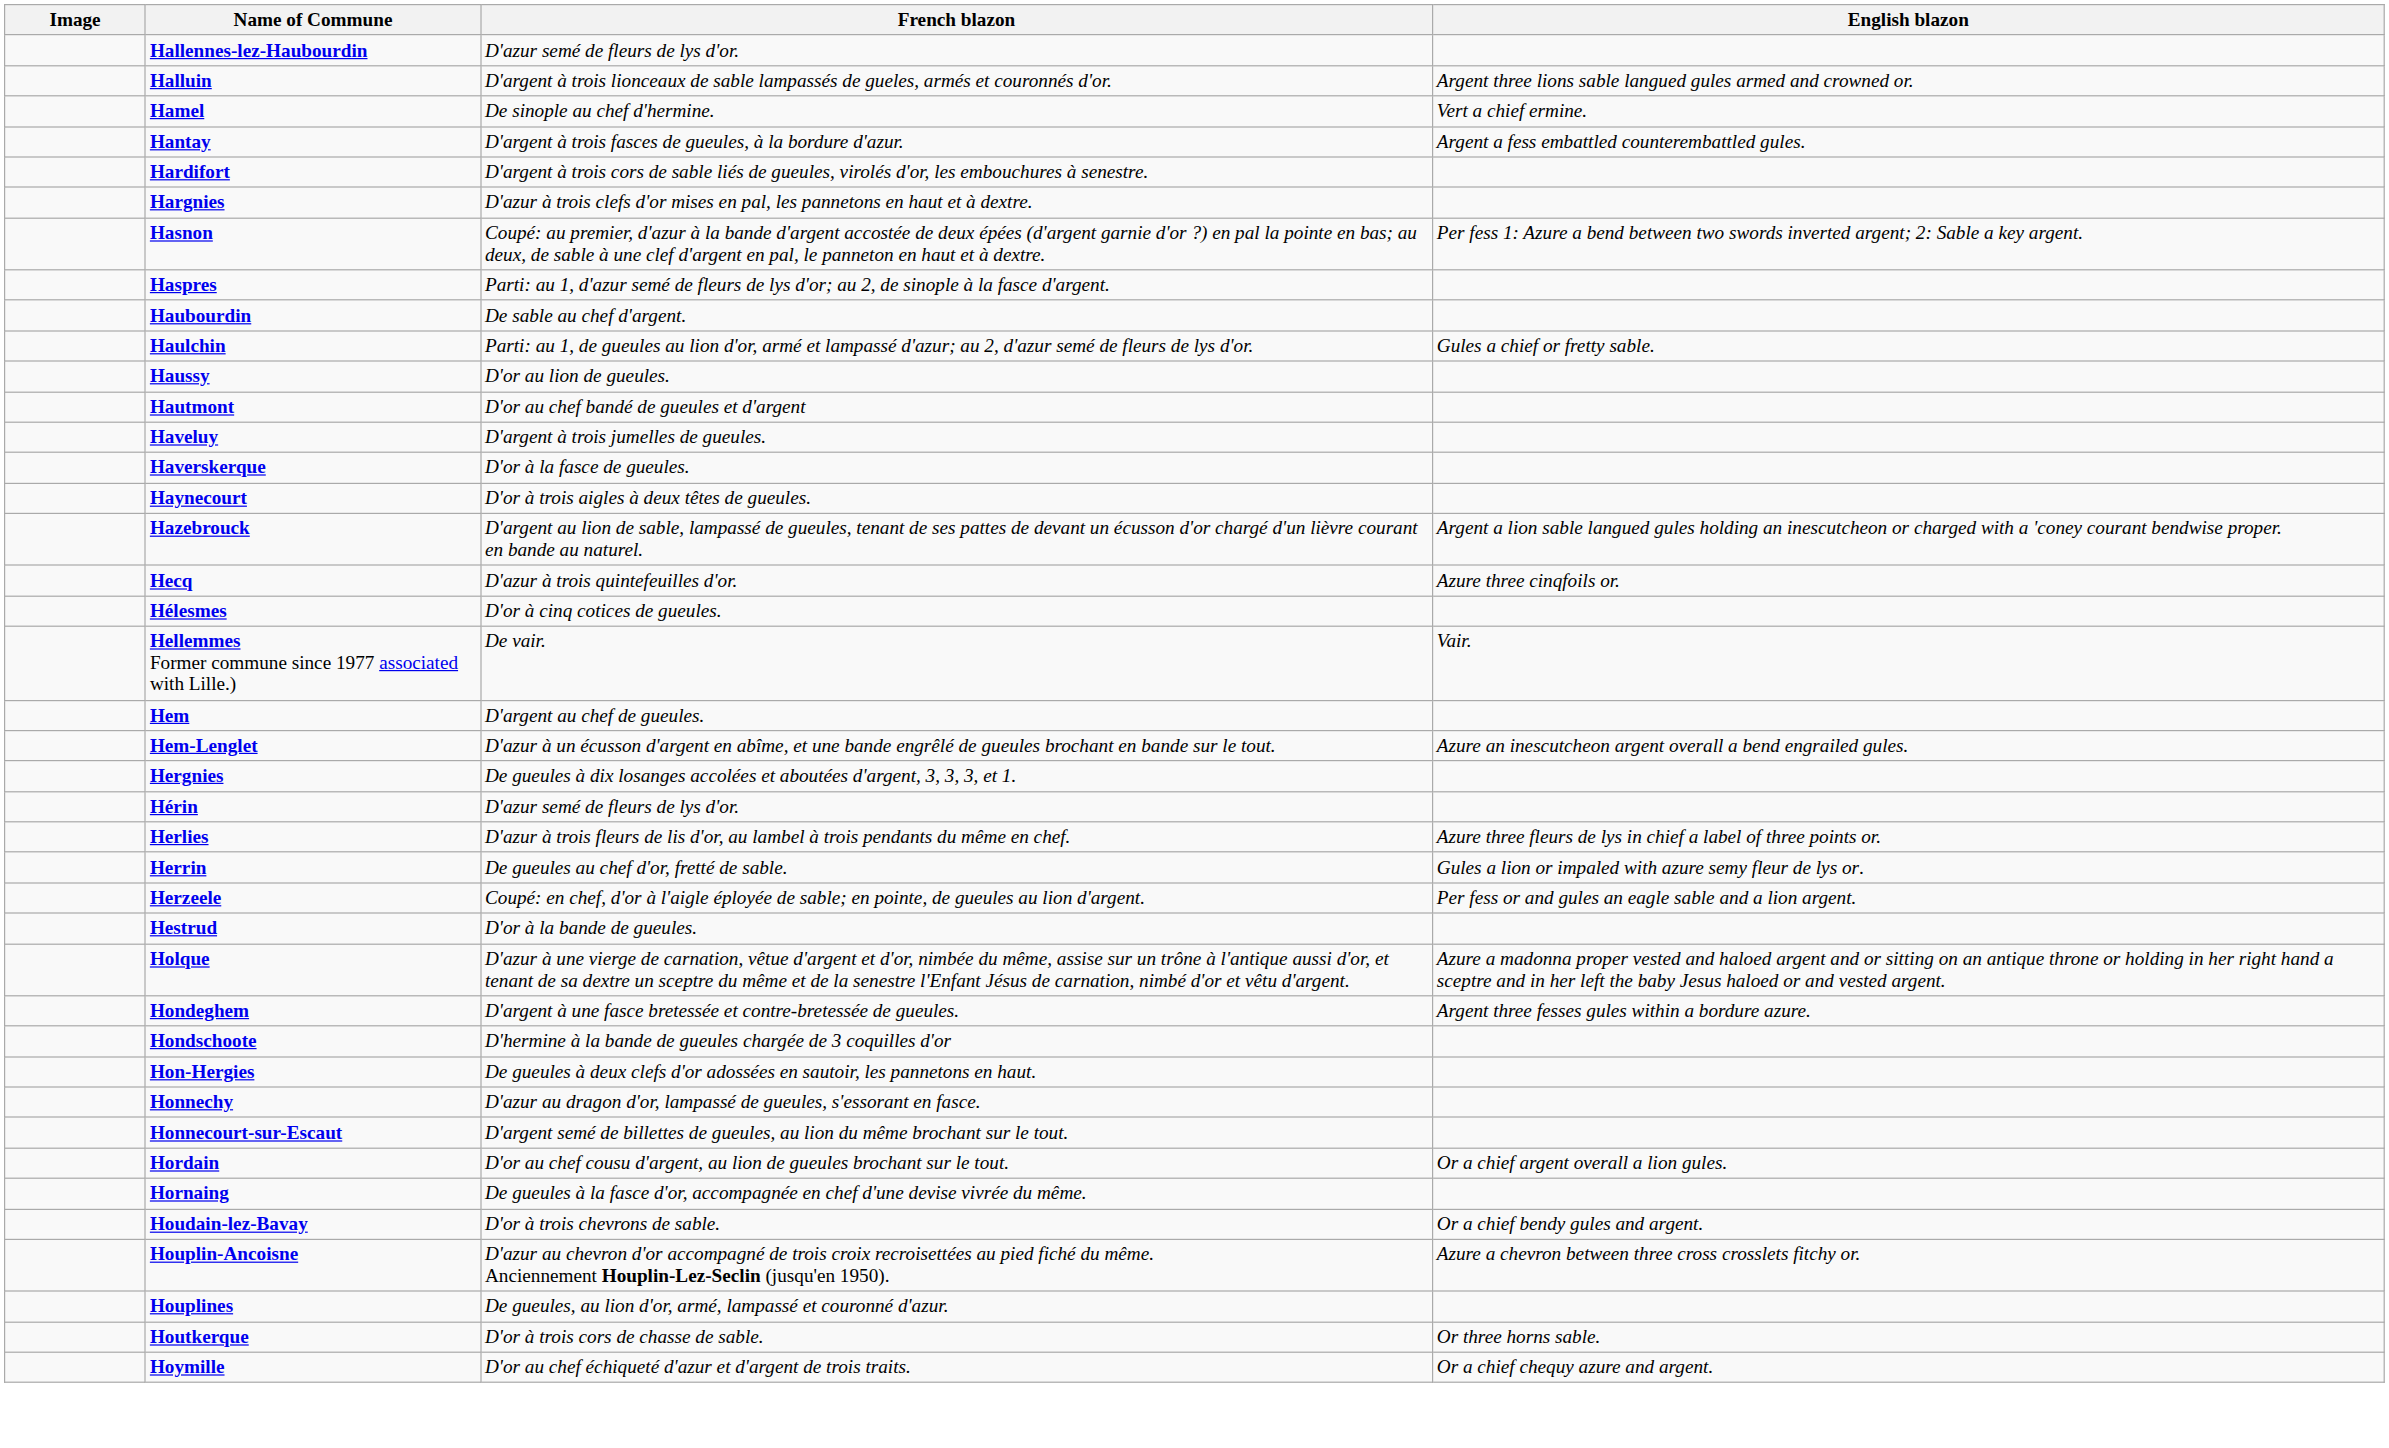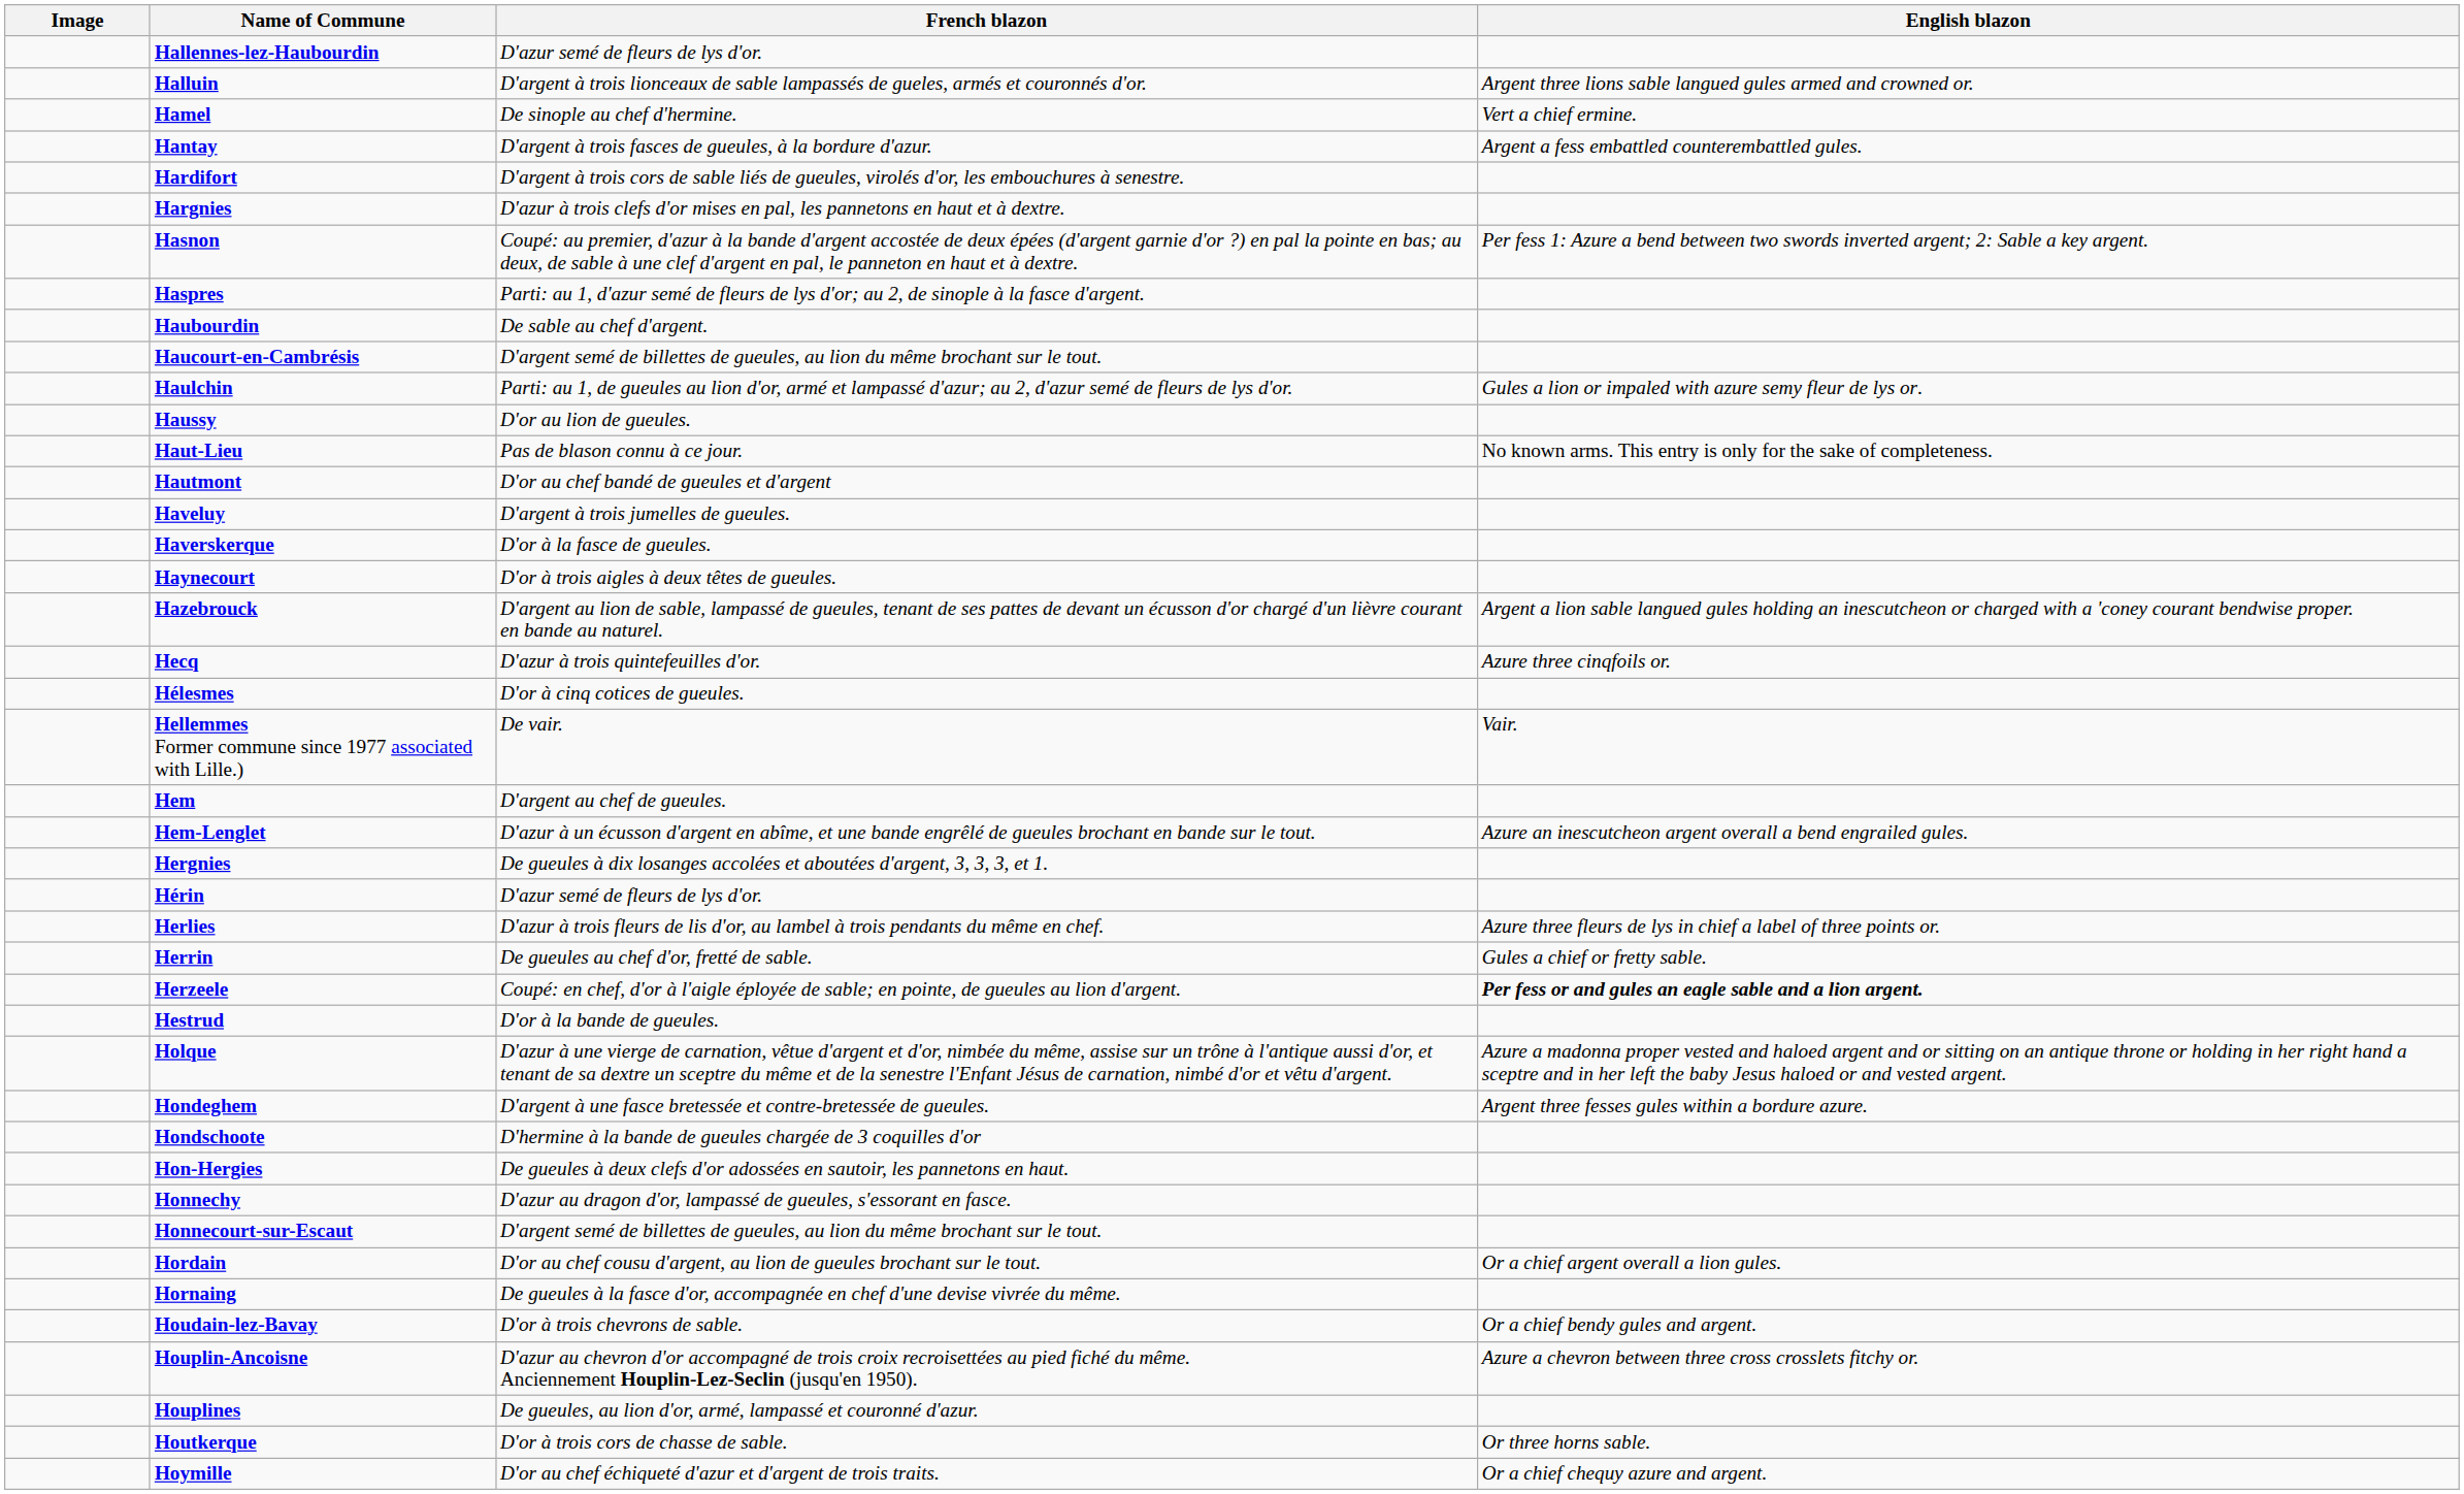 <table class="wikitable" width="100%">
 <tr>
 <th width="110">Image</th>
 <th>Name of Commune</th>
 <th width="40%">French blazon</th>
 <th width="40%">English blazon</th>
 </tr>
 <tr valign=top>
 <td align=center></td>
 <td><strong><a href='#'>Hallennes-lez-Haubourdin</a></strong></td>
 <td><em>D'azur semé de fleurs de lys d'or.</em></td>
 <td></td>
 </tr>
 <tr valign=top>
 <td align=center></td>
 <td><strong><a href='#'>Halluin</a></strong></td>
 <td><em>D'argent à trois lionceaux de sable lampassés de gueles, armés et couronnés d'or.</em></td>
 <td><em>Argent three lions sable langued gules armed and crowned or.</em></td>
 </tr>
 <tr valign=top>
 <td align=center></td>
 <td><strong><a href='#'>Hamel</a></strong></td>
 <td><em>De sinople au chef d'hermine.</em></td>
 <td><em>Vert a chief ermine.</em></td>
 </tr>
 <tr valign=top>
 <td align=center></td>
 <td><strong><a href='#'>Hantay</a></strong></td>
 <td><em>D'argent à trois fasces de gueules, à la bordure d'azur.</em></td>
 <td><em>Argent a fess embattled counterembattled gules.</em></td>
 </tr>
 <tr valign=top>
 <td align=center></td>
 <td><strong><a href='#'>Hardifort</a></strong></td>
 <td><em>D'argent à trois cors de sable liés de gueules, virolés d'or, les embouchures à senestre.</em></td>
 <td></td>
 </tr>
 <tr valign=top>
 <td align=center></td>
 <td><strong><a href='#'>Hargnies</a></strong></td>
 <td><em>D'azur à trois clefs d'or mises en pal, les pannetons en haut et à dextre.</em></td>
 <td></td>
 </tr>
 <tr valign=top>
 <td align=center></td>
 <td><strong><a href='#'>Hasnon</a></strong></td>
 <td><em>Coupé: au premier, d'azur à la bande d'argent accostée de deux épées (d'argent garnie d'or ?) en pal la pointe en bas; au deux, de sable à une clef d'argent en pal, le panneton en haut et à dextre.</em></td>
 <td><em>Per fess 1: Azure a bend between two swords inverted argent; 2: Sable a key argent.</em></td>
 </tr>
 <tr valign=top>
 <td align=center></td>
 <td><strong><a href='#'>Haspres</a></strong></td>
 <td><em> Parti: au 1, d'azur semé de fleurs de lys d'or; au 2, de sinople à la fasce d'argent.</em></td>
 <td></td>
 </tr>
 <tr valign=top>
 <td align=center></td>
 <td><strong><a href='#'>Haubourdin</a></strong></td>
 <td><em>De sable au chef d'argent.</em></td>
 <td></td>
 </tr>
 <tr valign=top>
 <td align=center></td>
+<td><strong><a href='#'>Haucourt-en-Cambrésis</a></strong></td>
+<td><em>D'argent semé de billettes de gueules, au lion du même brochant sur le tout.</em></td>
+<td></td>
+</tr>
+<tr valign=top>
+<td align=center></td>
 <td><strong><a href='#'>Haulchin</a></strong></td>
 <td><em>Parti: au 1, de gueules au lion d'or, armé et lampassé d'azur; au 2, d'azur semé de fleurs de lys d'or.</em></td>
-<td><em>Gules a chief or fretty sable.</em></td>
+<td><em>Gules a lion or impaled with azure semy fleur de lys or</em>.</td>
 </tr>
 <tr valign=top>
 <td align=center></td>
 <td><strong><a href='#'>Haussy</a></strong></td>
 <td><em>D'or au lion de gueules.</em></td>
 <td></td>
+</tr>
+<tr valign=top>
+<td align=center></td>
+<td><strong><a href='#'>Haut-Lieu</a></strong></td>
+<td><em>Pas de blason connu à ce jour.</em></td>
+<td>No known arms. This entry is only for the sake of completeness.</td>
 </tr>
 <tr valign=top>
 <td align=center></td>
 <td><strong><a href='#'>Hautmont</a></strong></td>
 <td><em>D'or au chef bandé de gueules et d'argent</em></td>
 <td></td>
 </tr>
 <tr valign=top>
 <td align=center></td>
 <td><strong><a href='#'>Haveluy</a></strong></td>
 <td><em>D'argent à trois jumelles de gueules.</em></td>
 <td></td>
 </tr>
 <tr valign=top>
 <td align=center></td>
 <td><strong><a href='#'>Haverskerque</a></strong></td>
 <td><em>D'or à la fasce de gueules.</em></td>
 <td></td>
 </tr>
 <tr valign=top>
 <td align=center></td>
 <td><strong><a href='#'>Haynecourt</a></strong></td>
 <td><em>D'or à trois aigles à deux têtes de gueules.</em></td>
 <td></td>
 </tr>
 <tr valign=top>
 <td align=center></td>
 <td><strong><a href='#'>Hazebrouck</a></strong></td>
 <td><em>D'argent au lion de sable, lampassé de gueules, tenant de ses pattes de devant un écusson d'or chargé d'un lièvre courant en bande au naturel.</em></td>
 <td><em>Argent a lion sable langued gules holding an inescutcheon or charged with a 'coney courant bendwise proper.</em></td>
 </tr>
 <tr valign=top>
 <td align=center></td>
 <td><strong><a href='#'>Hecq</a></strong></td>
 <td><em>D'azur à trois quintefeuilles d'or.</em></td>
 <td><em>Azure three cinqfoils or.</em></td>
 </tr>
 <tr valign=top>
 <td align=center></td>
 <td><strong><a href='#'>Hélesmes</a></strong></td>
 <td><em>D'or à cinq cotices de gueules.</em></td>
 <td></td>
 </tr>
 <tr valign=top>
 <td align=center></td>
 <td><strong><a href='#'>Hellemmes</a></strong><br>Former commune since 1977 <a href='#'>associated</a> with Lille.)</td>
 <td><em>De vair.</em></td>
 <td><em>Vair.</em></td>
 </tr>
 <tr valign=top>
 <td align=center></td>
 <td><strong><a href='#'>Hem</a></strong></td>
 <td><em>D'argent au chef de gueules.</em></td>
 <td></td>
 </tr>
 <tr valign=top>
 <td align=center></td>
 <td><strong><a href='#'>Hem-Lenglet</a></strong></td>
 <td><em>D'azur à un écusson d'argent en abîme, et une bande engrêlé de gueules brochant en bande sur le tout.</em></td>
 <td><em>Azure an inescutcheon argent overall a bend engrailed gules.</em></td>
 </tr>
 <tr valign=top>
 <td align=center></td>
 <td><strong><a href='#'>Hergnies</a></strong></td>
 <td><em>De gueules à dix losanges accolées et aboutées d'argent, 3, 3, 3, et 1.</em></td>
 <td></td>
 </tr>
 <tr valign=top>
 <td align=center></td>
 <td><strong><a href='#'>Hérin</a></strong></td>
 <td><em>D'azur semé de fleurs de lys d'or.</em></td>
 <td></td>
 </tr>
 <tr valign=top>
 <td align=center></td>
 <td><strong><a href='#'>Herlies</a></strong></td>
 <td><em>D'azur à trois fleurs de lis d'or, au lambel à trois pendants du même en chef.</em></td>
 <td><em>Azure three fleurs de lys in chief a label of three points or.</em></td>
 </tr>
 <tr valign=top>
 <td align=center></td>
 <td><strong><a href='#'>Herrin</a></strong></td>
 <td><em>De gueules au chef d'or, fretté de sable.</em></td>
-<td><em>Gules a lion or impaled with azure semy fleur de lys or</em>.</td>
+<td><em>Gules a chief or fretty sable.</em></td>
 </tr>
 <tr valign=top>
 <td align=center></td>
 <td><strong><a href='#'>Herzeele</a></strong></td>
 <td><em> Coupé: en chef, d'or à l'aigle éployée de sable; en pointe, de gueules au lion d'argent.</em></td>
-<td><em>Per fess or and gules an eagle sable and a lion argent.</em></td>
+<td><strong><em>Per fess or and gules an eagle sable and a lion argent.</em></strong></td>
 </tr>
 <tr valign=top>
 <td align=center></td>
 <td><strong><a href='#'>Hestrud</a></strong></td>
 <td><em>D'or à la bande de gueules.</em></td>
 <td></td>
 </tr>
 <tr valign=top>
 <td align=center></td>
 <td><strong><a href='#'>Holque</a></strong></td>
 <td><em>D'azur à une vierge de carnation, vêtue d'argent et d'or, nimbée du même, assise sur un trône à l'antique aussi d'or, et tenant de sa dextre un sceptre du même et de la senestre l'Enfant Jésus de carnation, nimbé d'or et vêtu d'argent.</em></td>
 <td><em>Azure a madonna proper vested and haloed argent and or sitting on an antique throne or holding in her right hand a sceptre and in her left the baby Jesus haloed or and vested argent.</em></td>
 </tr>
 <tr valign=top>
 <td align=center></td>
 <td><strong><a href='#'>Hondeghem</a></strong></td>
 <td><em>D'argent à une fasce bretessée et contre-bretessée de gueules.</em></td>
 <td><em>Argent three fesses gules within a bordure azure.</em></td>
 </tr>
 <tr valign=top>
 <td align=center></td>
 <td><strong><a href='#'>Hondschoote</a></strong></td>
 <td><em>D'hermine à la bande de gueules chargée de 3 coquilles d'or</em></td>
 <td></td>
 </tr>
 <tr valign=top>
 <td align=center></td>
 <td><strong><a href='#'>Hon-Hergies</a></strong></td>
 <td><em>De gueules à deux clefs d'or adossées en sautoir, les pannetons en haut.</em></td>
 <td></td>
 </tr>
 <tr valign=top>
 <td align=center></td>
 <td><strong><a href='#'>Honnechy</a></strong></td>
 <td><em>D'azur au dragon d'or, lampassé de gueules, s'essorant en fasce.</em></td>
 <td></td>
 </tr>
 <tr valign=top>
 <td align=center></td>
 <td><strong><a href='#'>Honnecourt-sur-Escaut</a></strong></td>
 <td><em>D'argent semé de billettes de gueules, au lion du même brochant sur le tout.</em></td>
 <td></td>
 </tr>
 <tr valign=top>
 <td align=center></td>
 <td><strong><a href='#'>Hordain</a></strong></td>
 <td><em>D'or au chef cousu d'argent, au lion de gueules brochant sur le tout.</em><br></td>
 <td><em>Or a chief argent overall a lion gules.</em> </td>
 </tr>
 <tr valign=top>
 <td align=center></td>
 <td><strong><a href='#'>Hornaing</a></strong></td>
 <td><em>De gueules à la fasce d'or, accompagnée en chef d'une devise vivrée du même.</em></td>
 <td></td>
 </tr>
 <tr valign=top>
 <td align=center></td>
 <td><strong><a href='#'>Houdain-lez-Bavay</a></strong></td>
 <td><em>D'or à trois chevrons de sable.</em></td>
 <td><em>Or a chief bendy gules and argent.</em></td>
 </tr>
 <tr valign=top>
 <td align=center></td>
 <td><strong><a href='#'>Houplin-Ancoisne</a></strong></td>
 <td><em> D'azur au chevron d'or accompagné de trois croix recroisettées au pied fiché du même.</em><br>Anciennement <strong>Houplin-Lez-Seclin</strong> (jusqu'en 1950).</td>
 <td><em>Azure a chevron between three cross crosslets fitchy or.</em></td>
 </tr>
 <tr valign=top>
 <td align=center></td>
 <td><strong><a href='#'>Houplines</a></strong></td>
 <td><em>De gueules, au lion d'or, armé, lampassé et couronné d'azur.</em></td>
 <td></td>
 </tr>
 <tr valign=top>
 <td align=center></td>
 <td><strong><a href='#'>Houtkerque</a></strong></td>
 <td><em> D'or à trois cors de chasse de sable.</em></td>
 <td><em>Or three horns sable.</em></td>
 </tr>
 <tr valign=top>
 <td align=center></td>
 <td><strong><a href='#'>Hoymille</a></strong></td>
 <td><em>D'or au chef échiqueté d'azur et d'argent de trois traits.</em></td>
 <td><em>Or a chief chequy azure and argent.</em></td>
 </tr>
 </table>
